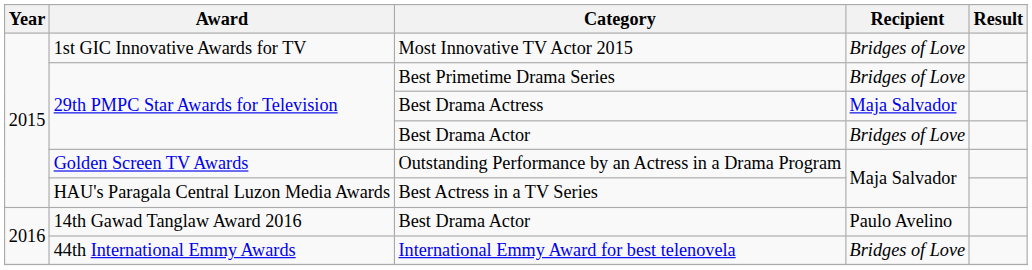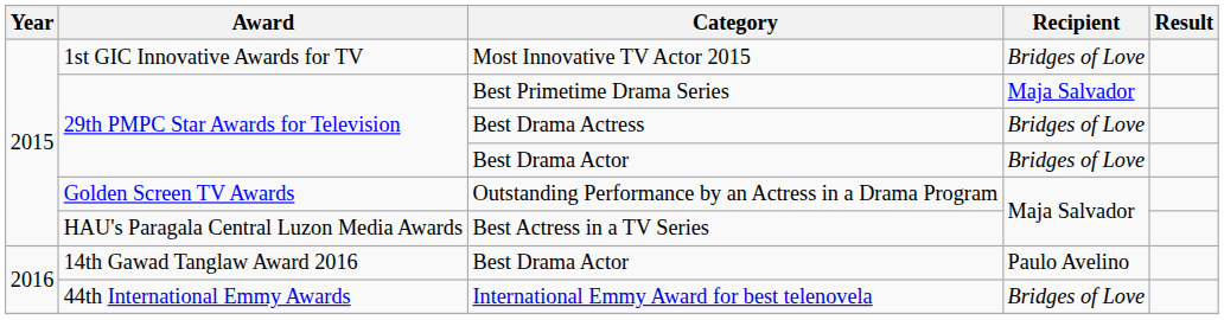 <table class="wikitable">
 <tr>
 <th>Year</th>
 <th>Award</th>
 <th>Category</th>
 <th>Recipient</th>
 <th>Result</th>
 </tr>
 <tr>
 <td rowspan="6">2015</td>
 <td>1st GIC Innovative Awards for TV</td>
 <td>Most Innovative TV Actor 2015</td>
 <td><em>Bridges of Love</em></td>
 <td></td>
 </tr>
 <tr>
 <td rowspan="3"><a href='#'>29th PMPC Star Awards for Television</a></td>
 <td>Best Primetime Drama Series</td>
-<td><em>Bridges of Love</em></td>
+<td><a href='#'>Maja Salvador</a></td>
 <td></td>
 </tr>
 <tr>
 <td>Best Drama Actress</td>
-<td><a href='#'>Maja Salvador</a></td>
+<td><em>Bridges of Love</em></td>
 <td></td>
 </tr>
 <tr>
 <td>Best Drama Actor</td>
 <td><em>Bridges of Love</em></td>
 <td></td>
 </tr>
 <tr>
 <td><a href='#'>Golden Screen TV Awards</a></td>
 <td>Outstanding Performance by an Actress in a Drama Program</td>
 <td rowspan="2">Maja Salvador</td>
 <td></td>
 </tr>
 <tr>
 <td>HAU's Paragala Central Luzon Media Awards</td>
 <td>Best Actress in a TV Series</td>
 <td></td>
 </tr>
 <tr>
 <td rowspan=2>2016</td>
 <td>14th Gawad Tanglaw Award 2016</td>
 <td>Best Drama Actor</td>
 <td>Paulo Avelino</td>
 <td></td>
 </tr>
 <tr>
 <td>44th <a href='#'>International Emmy Awards</a></td>
 <td><a href='#'>International Emmy Award for best telenovela</a></td>
 <td><em>Bridges of Love</em></td>
 <td></td>
 </tr>
 <tr>
 </tr>
 </table>
